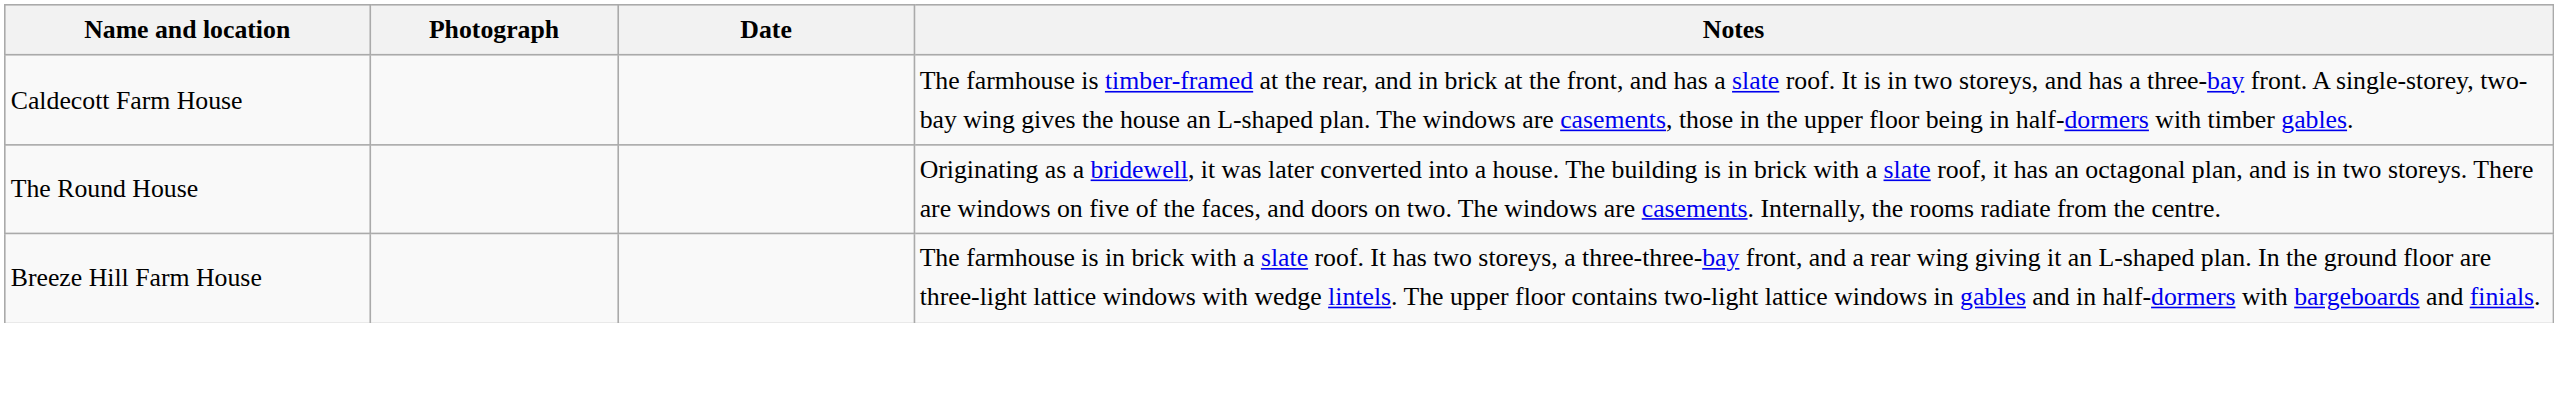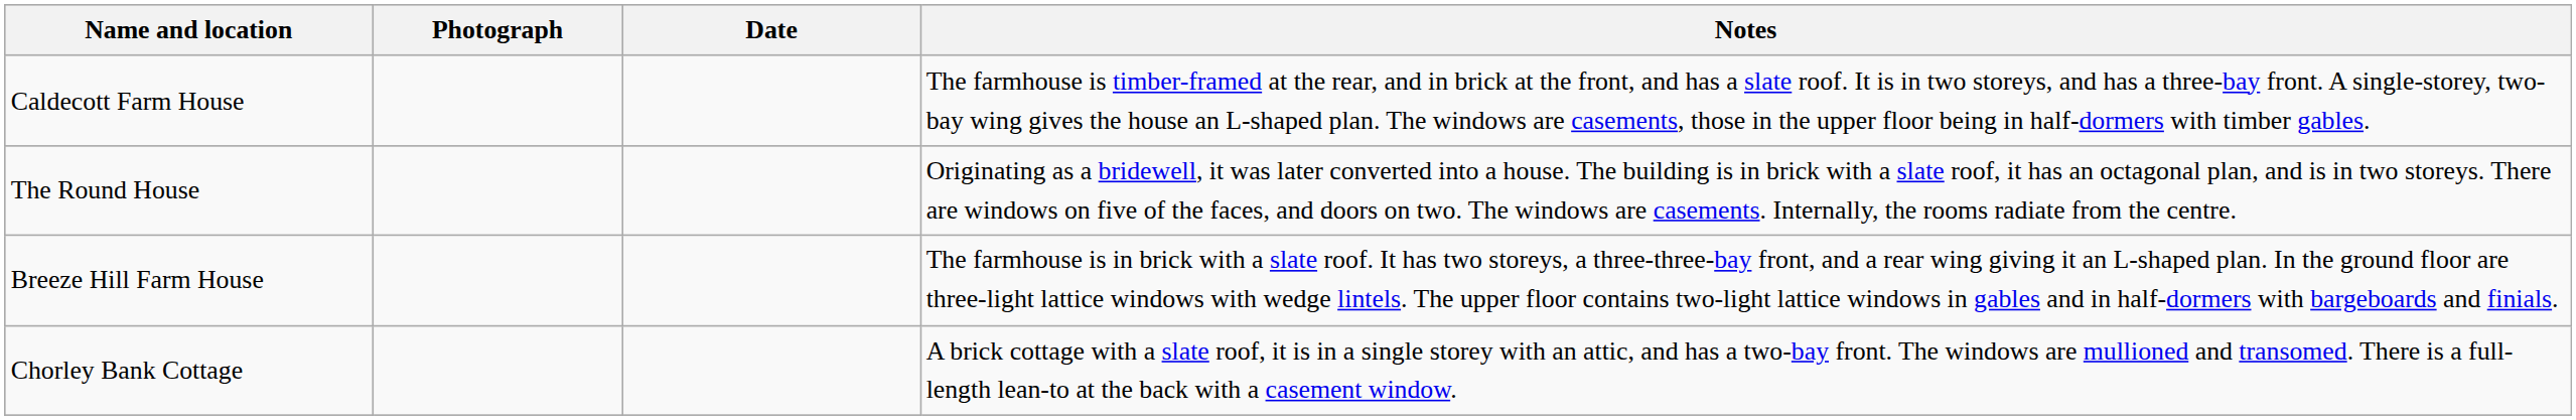 <table class="wikitable sortable plainrowheaders" style="width:100%;border:0px;text-align:left;line-height:150%;">
 <tr>
 <th scope="col"  style="width:150px">Name and location</th>
 <th scope="col"  style="width:100px" class="unsortable">Photograph</th>
 <th scope="col"  style="width:120px">Date</th>
 <th scope="col"  style="width:700px" class="unsortable">Notes</th>
 </tr>
 <tr>
 <td>Caldecott Farm House<br><small></small></td>
 <td></td>
 <td align="center"></td>
 <td>The farmhouse is <a href='#'>timber-framed</a> at the rear, and in brick at the front, and has a <a href='#'>slate</a> roof.  It is in two storeys, and has a three-<a href='#'>bay</a> front.  A single-storey, two-bay wing gives the house an L-shaped plan.  The windows are <a href='#'>casements</a>, those in the upper floor being in half-<a href='#'>dormers</a> with timber <a href='#'>gables</a>.</td>
 </tr>
 <tr>
 <td>The Round House<br><small></small></td>
 <td></td>
 <td align="center"></td>
 <td>Originating as a <a href='#'>bridewell</a>, it was later converted into a house.  The building is in brick with a <a href='#'>slate</a> roof, it has an octagonal plan, and is in two storeys.  There are windows on five of the faces, and doors on two.  The windows are <a href='#'>casements</a>.  Internally, the rooms radiate from the centre.</td>
 </tr>
 <tr>
 <td>Breeze Hill Farm House<br><small></small></td>
 <td></td>
 <td align="center"></td>
 <td>The farmhouse is in brick with a <a href='#'>slate</a> roof.  It has two storeys, a three-three-<a href='#'>bay</a> front, and a rear wing giving it an L-shaped plan.  In the ground floor are three-light lattice windows with wedge <a href='#'>lintels</a>.  The upper floor contains two-light lattice windows in <a href='#'>gables</a> and in half-<a href='#'>dormers</a> with <a href='#'>bargeboards</a> and <a href='#'>finials</a>.</td>
 </tr>
 <tr>
+<td>Chorley Bank Cottage<br><small></small></td>
+<td></td>
+<td align="center"></td>
+<td>A brick cottage with a <a href='#'>slate</a> roof, it is in a single storey with an attic, and has a two-<a href='#'>bay</a> front.  The windows are <a href='#'>mullioned</a> and <a href='#'>transomed</a>.  There is a full-length lean-to at the back with a <a href='#'>casement window</a>.</td>
+</tr>
+<tr>
 </tr>
 </table>
